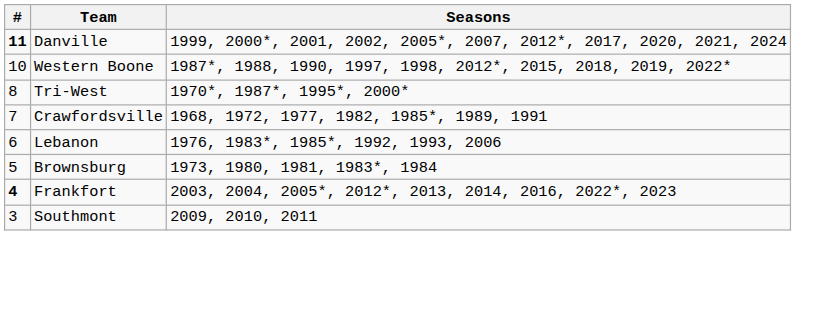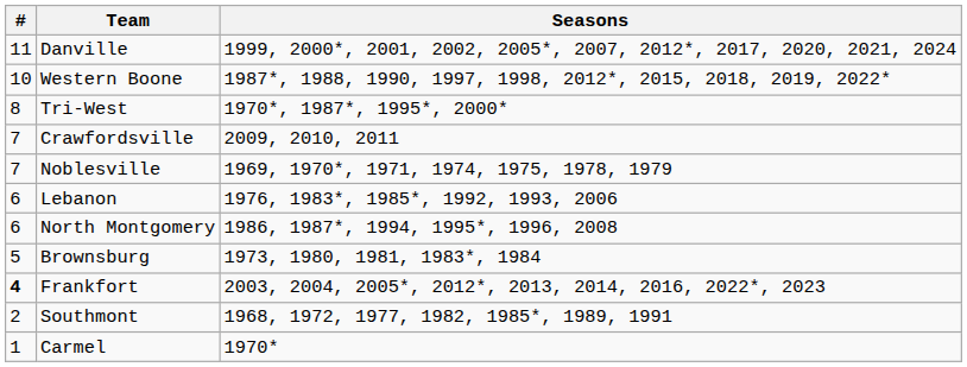 <table class="wikitable" style=>
 <tr>
 <th>#</th>
 <th>Team</th>
 <th>Seasons</th>
 </tr>
 <tr>
-<td><strong>11</strong></td>
+<td>11</td>
 <td>Danville</td>
 <td>1999, 2000*, 2001, 2002, 2005*, 2007, 2012*, 2017, 2020, 2021, 2024</td>
 </tr>
 <tr>
 <td>10</td>
 <td>Western Boone</td>
 <td>1987*, 1988, 1990, 1997, 1998, 2012*, 2015, 2018, 2019, 2022*</td>
 </tr>
 <tr>
 <td>8</td>
 <td>Tri-West</td>
 <td>1970*, 1987*, 1995*, 2000*</td>
 </tr>
 <tr>
 <td>7</td>
 <td>Crawfordsville</td>
-<td>1968, 1972, 1977, 1982, 1985*, 1989, 1991</td>
+<td>2009, 2010, 2011</td>
+</tr>
+<tr>
+<td>7</td>
+<td>Noblesville</td>
+<td>1969, 1970*, 1971, 1974, 1975, 1978, 1979</td>
 </tr>
 <tr>
 <td>6</td>
 <td>Lebanon</td>
 <td>1976, 1983*, 1985*, 1992, 1993, 2006</td>
+</tr>
+<tr>
+<td>6</td>
+<td>North Montgomery</td>
+<td>1986, 1987*, 1994, 1995*, 1996, 2008</td>
 </tr>
 <tr>
 <td>5</td>
 <td>Brownsburg</td>
 <td>1973, 1980, 1981, 1983*, 1984</td>
 </tr>
 <tr>
 <td><strong>4</strong></td>
 <td>Frankfort</td>
 <td>2003, 2004, 2005*, 2012*, 2013, 2014, 2016, 2022*, 2023</td>
 </tr>
 <tr>
-<td>3</td>
+<td>2</td>
 <td>Southmont</td>
-<td>2009, 2010, 2011</td>
+<td>1968, 1972, 1977, 1982, 1985*, 1989, 1991</td>
+</tr>
+<tr>
+<td>1</td>
+<td>Carmel</td>
+<td>1970*</td>
 </tr>
 </table>
